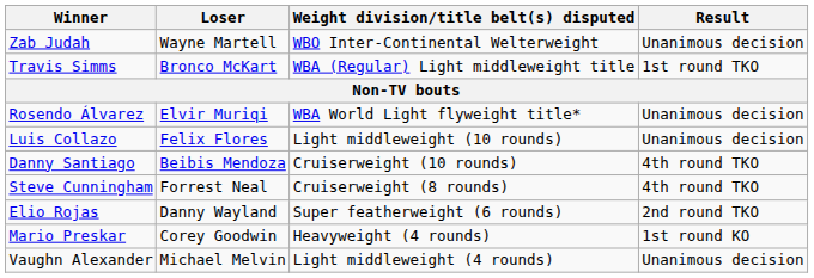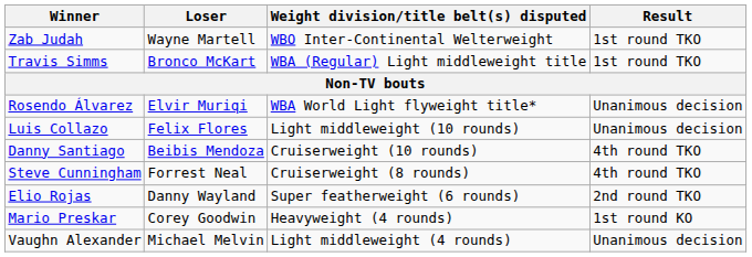 <table class=wikitable>
 <tr>
 <th>Winner</th>
 <th>Loser</th>
 <th>Weight division/title belt(s) disputed</th>
 <th>Result</th>
 </tr>
 <tr>
 <td> <a href='#'>Zab Judah</a></td>
 <td> Wayne Martell</td>
 <td><a href='#'>WBO</a> Inter-Continental Welterweight</td>
-<td>Unanimous decision</td>
+<td>1st round TKO</td>
 </tr>
 <tr>
 <td> <a href='#'>Travis Simms</a></td>
 <td> <a href='#'>Bronco McKart</a></td>
 <td><a href='#'>WBA (Regular)</a> Light middleweight title</td>
 <td>1st round TKO</td>
 </tr>
 <tr>
 <th colspan=4>Non-TV bouts</th>
 </tr>
 <tr>
 <td> <a href='#'>Rosendo Álvarez</a></td>
 <td> <a href='#'>Elvir Muriqi</a></td>
 <td><a href='#'>WBA</a> World Light flyweight title*</td>
 <td>Unanimous decision</td>
 </tr>
 <tr>
 <td> <a href='#'>Luis Collazo</a></td>
 <td> <a href='#'>Felix Flores</a></td>
 <td>Light middleweight (10 rounds)</td>
 <td>Unanimous decision</td>
 </tr>
 <tr>
 <td> <a href='#'>Danny Santiago</a></td>
 <td> <a href='#'>Beibis Mendoza</a></td>
 <td>Cruiserweight (10 rounds)</td>
 <td>4th round TKO</td>
 </tr>
 <tr>
 <td> <a href='#'>Steve Cunningham</a></td>
 <td> Forrest Neal</td>
 <td>Cruiserweight (8 rounds)</td>
 <td>4th round TKO</td>
 </tr>
 <tr>
 <td> <a href='#'>Elio Rojas</a></td>
 <td> Danny Wayland</td>
 <td>Super featherweight (6 rounds)</td>
 <td>2nd round TKO</td>
 </tr>
 <tr>
 <td> <a href='#'>Mario Preskar</a></td>
 <td> Corey Goodwin</td>
 <td>Heavyweight (4 rounds)</td>
 <td>1st round KO</td>
 </tr>
 <tr>
 <td> Vaughn Alexander</td>
 <td> Michael Melvin</td>
 <td>Light middleweight (4 rounds)</td>
 <td>Unanimous decision</td>
 </tr>
 </table>
